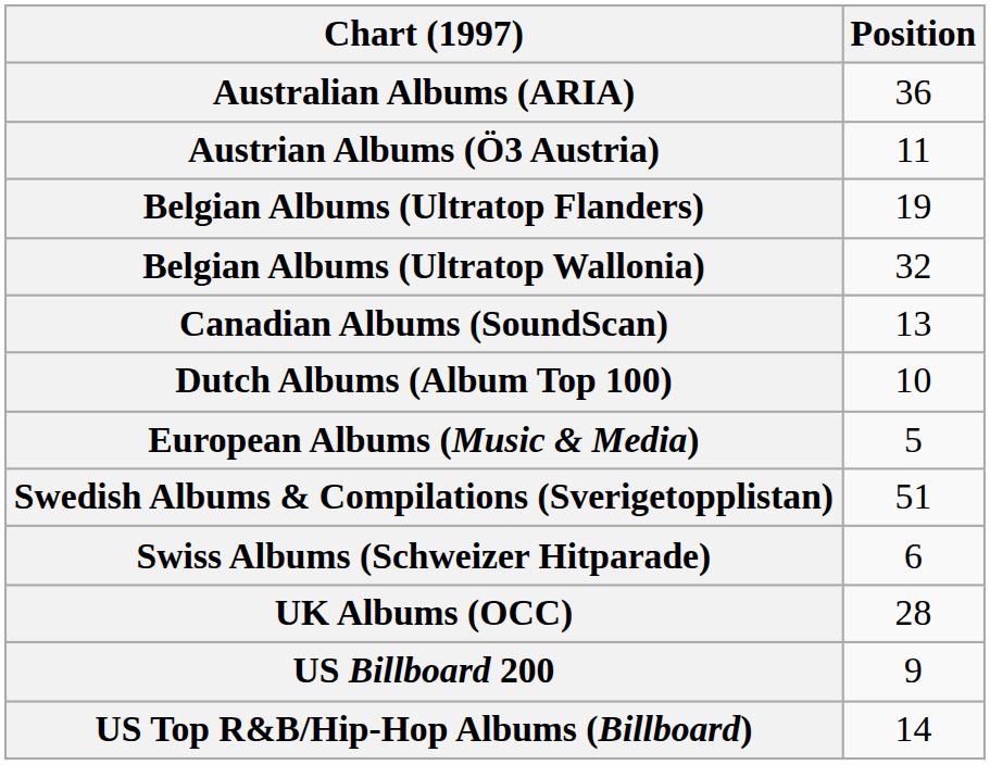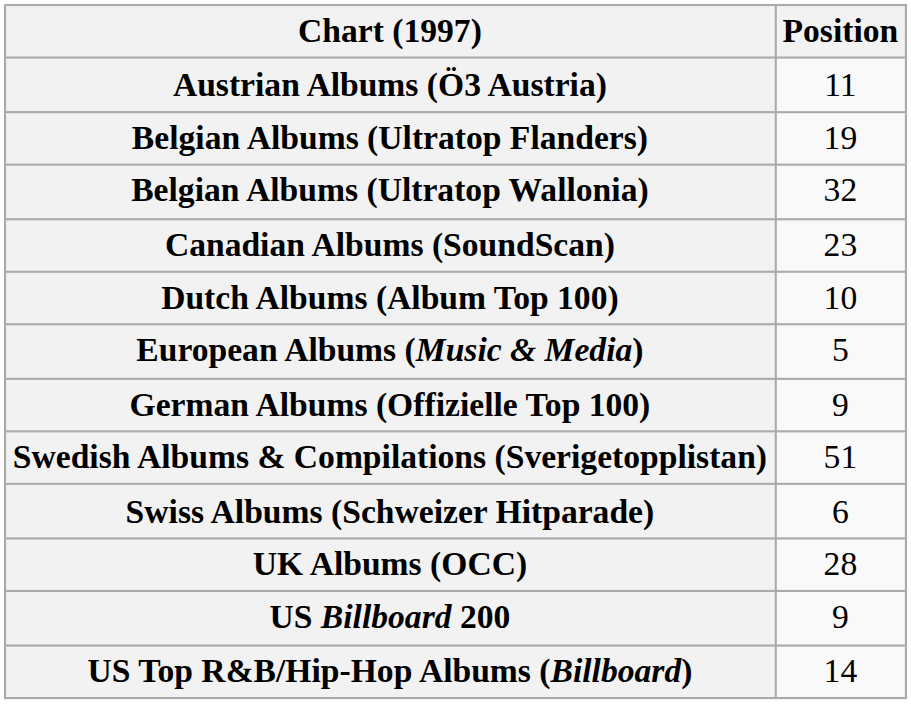 <table class="wikitable sortable plainrowheaders" style="text-align:center">
 <tr>
 <th scope="col">Chart (1997)</th>
 <th scope="col">Position</th>
-</tr>
-<tr>
-<th scope="row">Australian Albums (ARIA)</th>
-<td>36</td>
 </tr>
 <tr>
 <th scope="row">Austrian Albums (Ö3 Austria)</th>
 <td>11</td>
 </tr>
 <tr>
 <th scope="row">Belgian Albums (Ultratop Flanders)</th>
 <td>19</td>
 </tr>
 <tr>
 <th scope="row">Belgian Albums (Ultratop Wallonia)</th>
 <td>32</td>
 </tr>
 <tr>
 <th scope="row">Canadian Albums (SoundScan)</th>
-<td>13</td>
+<td>23</td>
 </tr>
 <tr>
 <th scope="row">Dutch Albums (Album Top 100)</th>
 <td>10</td>
 </tr>
 <tr>
 <th scope="row">European Albums (<em>Music & Media</em>)</th>
 <td>5</td>
+</tr>
+<tr>
+<th scope="row">German Albums (Offizielle Top 100)</th>
+<td>9</td>
 </tr>
 <tr>
 <th scope="row">Swedish Albums & Compilations (Sverigetopplistan)</th>
 <td>51</td>
 </tr>
 <tr>
 <th scope="row">Swiss Albums (Schweizer Hitparade)</th>
 <td>6</td>
 </tr>
 <tr>
 <th scope="row">UK Albums (OCC)</th>
 <td>28</td>
 </tr>
 <tr>
 <th scope="row">US <em>Billboard</em> 200</th>
 <td>9</td>
 </tr>
 <tr>
 <th scope="row">US Top R&B/Hip-Hop Albums (<em>Billboard</em>)</th>
 <td>14</td>
 </tr>
 </table>
